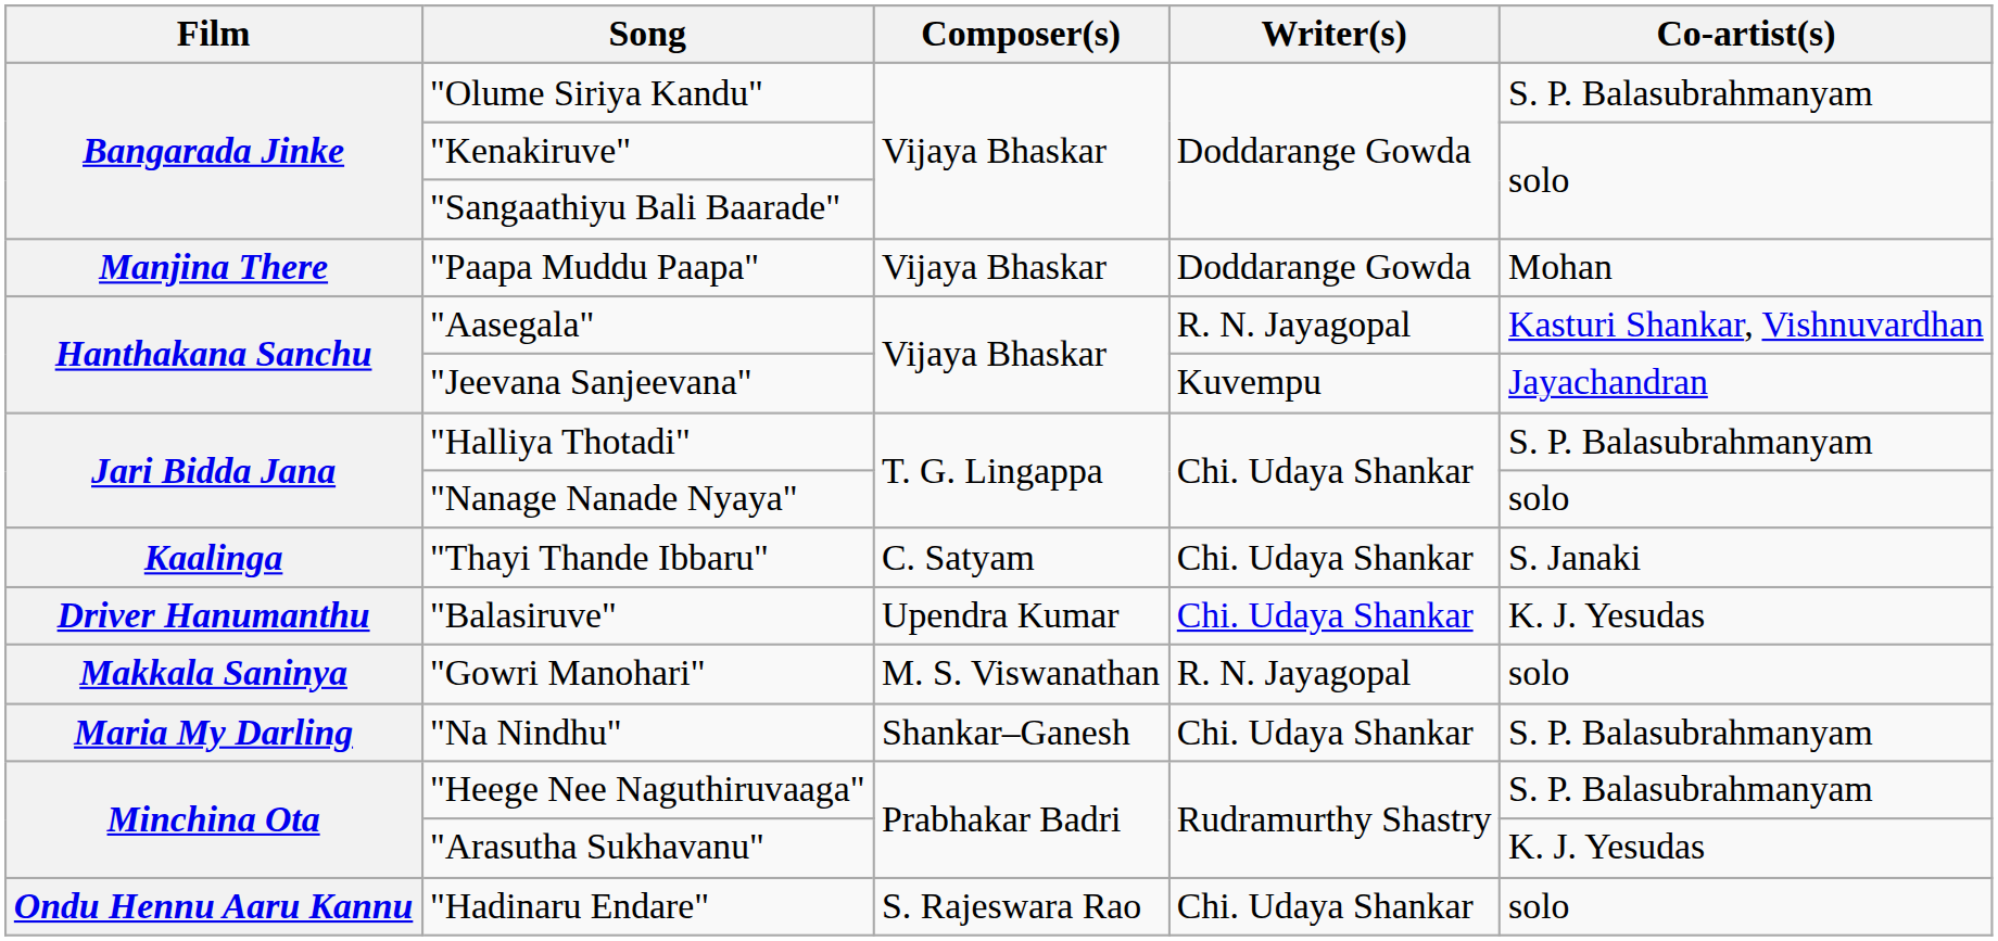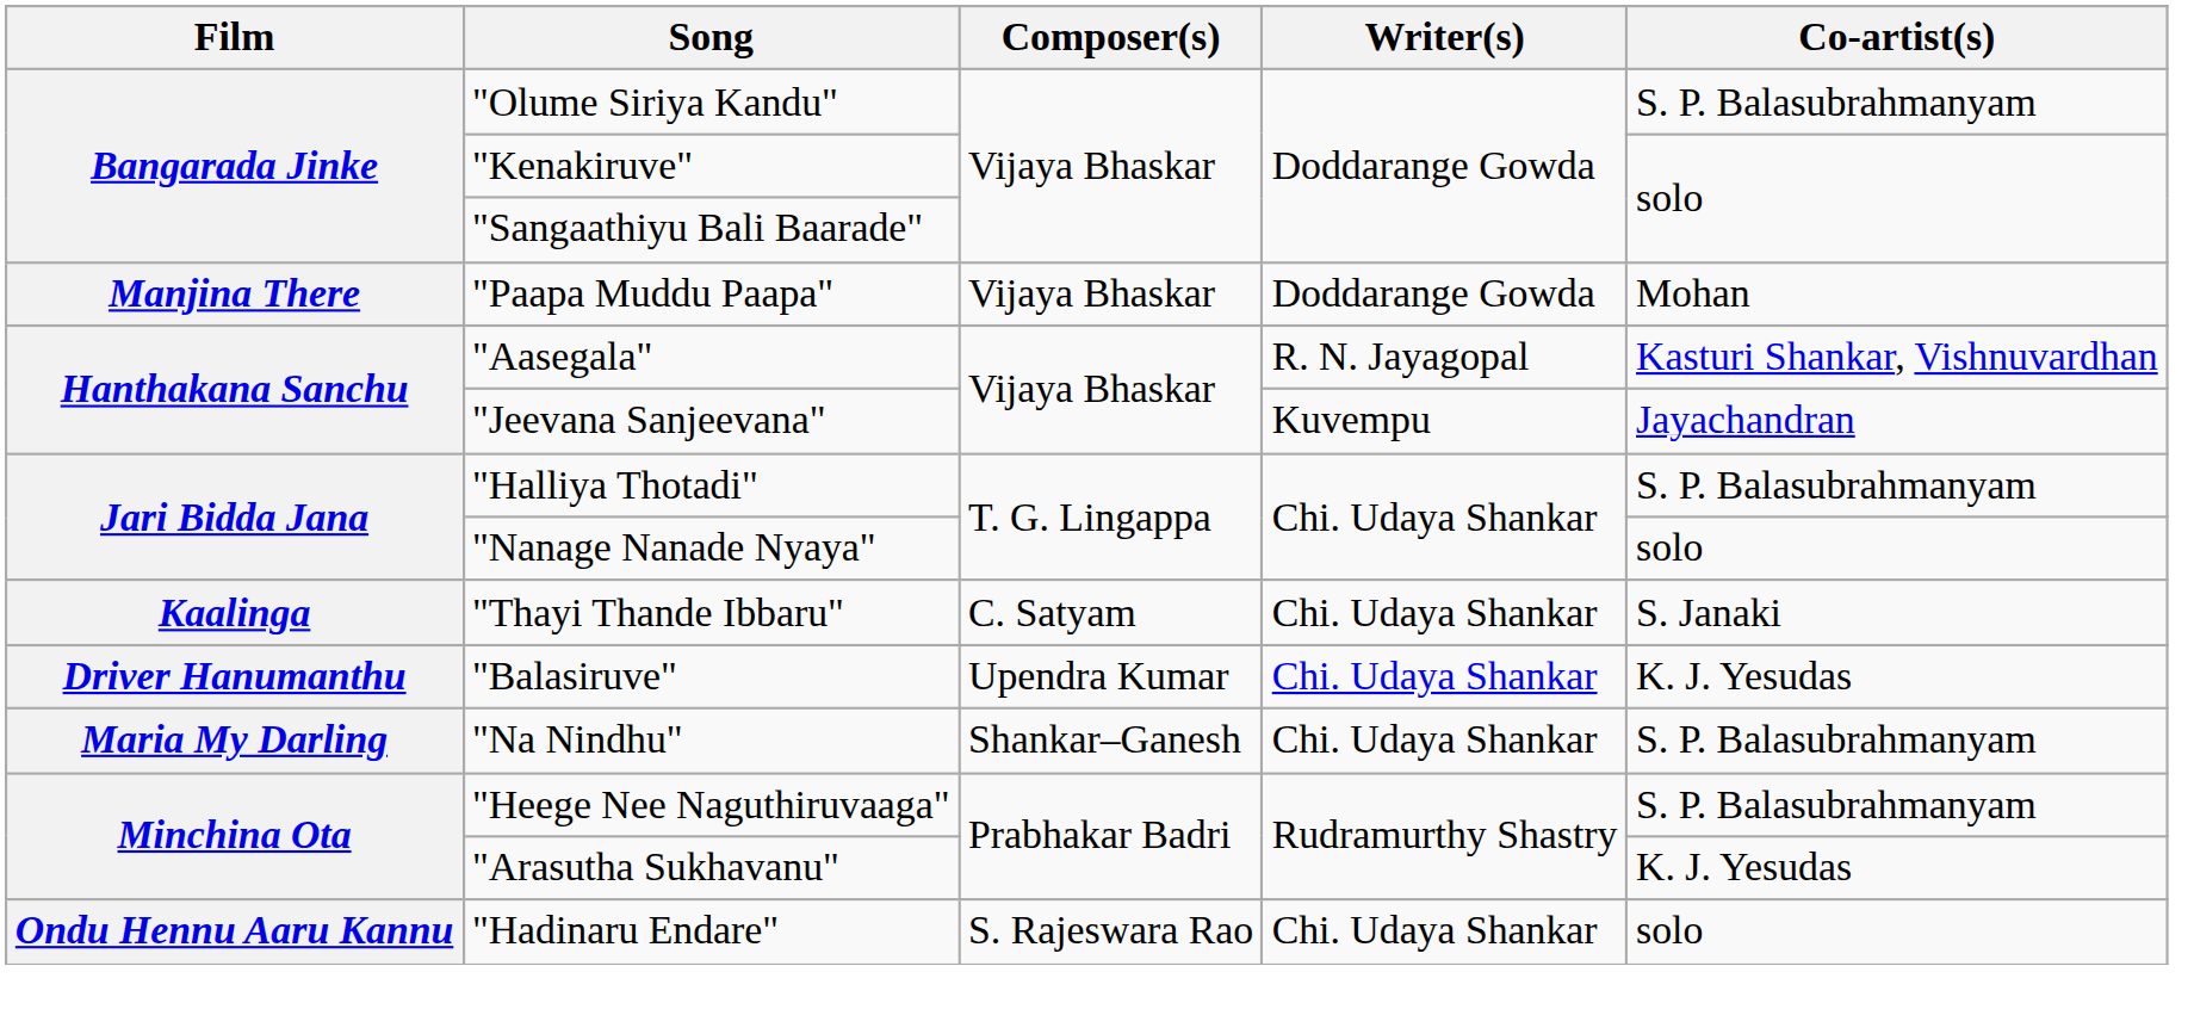 <table class="wikitable sortable plainrowheaders">
 <tr style="background:#ccc; text-align:center;">
 <th scope="col">Film</th>
 <th scope="col">Song</th>
 <th scope="col">Composer(s)</th>
 <th scope="col">Writer(s)</th>
 <th scope="col">Co-artist(s)</th>
 </tr>
 <tr>
 <th Rowspan=3><em><a href='#'>Bangarada Jinke</a></em></th>
 <td>"Olume Siriya Kandu"</td>
 <td rowspan=3>Vijaya Bhaskar</td>
 <td rowspan=3>Doddarange Gowda</td>
 <td>S. P. Balasubrahmanyam</td>
 </tr>
 <tr>
 <td>"Kenakiruve"</td>
 <td rowspan=2>solo</td>
 </tr>
 <tr>
 <td>"Sangaathiyu Bali Baarade"</td>
 </tr>
 <tr>
 <th><em><a href='#'>Manjina There</a></em></th>
 <td>"Paapa Muddu Paapa"</td>
 <td>Vijaya Bhaskar</td>
 <td>Doddarange Gowda</td>
 <td>Mohan</td>
 </tr>
 <tr>
 <th Rowspan=2><em><a href='#'>Hanthakana Sanchu</a></em></th>
 <td>"Aasegala"</td>
 <td rowspan=2>Vijaya Bhaskar</td>
 <td rowspan=>R. N. Jayagopal</td>
 <td><a href='#'>Kasturi Shankar</a>, <a href='#'>Vishnuvardhan</a></td>
 </tr>
 <tr>
 <td>"Jeevana Sanjeevana"</td>
 <td>Kuvempu</td>
 <td><a href='#'>Jayachandran</a></td>
 </tr>
 <tr>
 <th Rowspan=2><em><a href='#'>Jari Bidda Jana</a></em></th>
 <td>"Halliya Thotadi"</td>
 <td rowspan=2>T. G. Lingappa</td>
 <td rowspan=2>Chi. Udaya Shankar</td>
 <td>S. P. Balasubrahmanyam</td>
 </tr>
 <tr>
 <td>"Nanage Nanade Nyaya"</td>
 <td>solo</td>
 </tr>
 <tr>
 <th><em><a href='#'>Kaalinga</a></em></th>
 <td>"Thayi Thande Ibbaru"</td>
 <td>C. Satyam</td>
 <td>Chi. Udaya Shankar</td>
 <td>S. Janaki</td>
 </tr>
 <tr>
 <th><em><a href='#'>Driver Hanumanthu</a></em></th>
 <td>"Balasiruve"</td>
 <td>Upendra Kumar</td>
 <td><a href='#'>Chi. Udaya Shankar</a></td>
 <td>K. J. Yesudas</td>
 </tr>
 <tr>
-<th Rowspan=><em><a href='#'>Makkala Saninya</a></em></th>
-<td>"Gowri Manohari"</td>
-<td rowspan=>M. S. Viswanathan</td>
-<td Rowspan=>R. N. Jayagopal</td>
-<td>solo</td>
-</tr>
-<tr>
 <th><em><a href='#'>Maria My Darling</a></em></th>
 <td>"Na Nindhu"</td>
 <td>Shankar–Ganesh</td>
 <td>Chi. Udaya Shankar</td>
 <td>S. P. Balasubrahmanyam</td>
 </tr>
 <tr>
 <th Rowspan=2><em><a href='#'>Minchina Ota</a></em></th>
 <td>"Heege Nee Naguthiruvaaga"</td>
 <td rowspan=2>Prabhakar Badri</td>
 <td rowspan=2>Rudramurthy Shastry</td>
 <td>S. P. Balasubrahmanyam</td>
 </tr>
 <tr>
 <td>"Arasutha Sukhavanu"</td>
 <td>K. J. Yesudas</td>
 </tr>
 <tr>
 <th><em><a href='#'>Ondu Hennu Aaru Kannu</a></em></th>
 <td>"Hadinaru Endare"</td>
 <td>S. Rajeswara Rao</td>
 <td>Chi. Udaya Shankar</td>
 <td>solo</td>
 </tr>
 </table>
